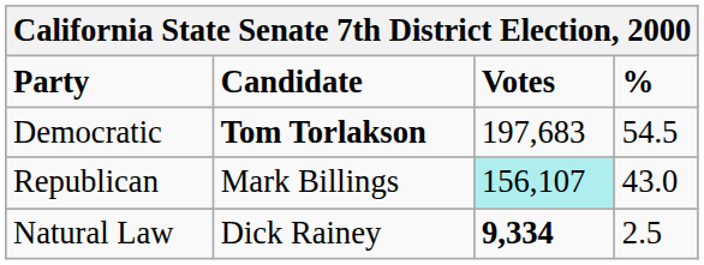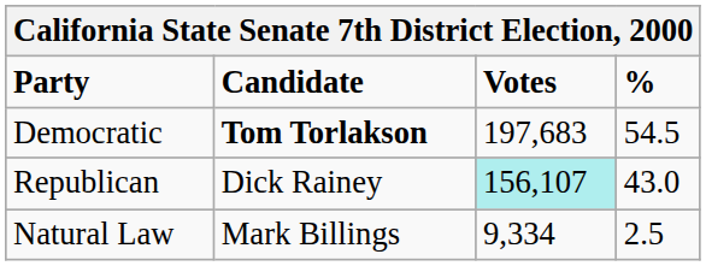 <table class="wikitable">
 <tr>
 <th colspan="4">California State Senate 7th District Election, 2000</th>
 </tr>
 <tr>
 <td><strong>Party</strong></td>
 <td><strong>Candidate</strong></td>
 <td><strong>Votes</strong></td>
 <td><strong>%</strong></td>
 </tr>
 <tr>
 <td>Democratic</td>
 <td><strong>Tom Torlakson</strong></td>
 <td>197,683</td>
 <td>54.5</td>
 </tr>
 <tr>
 <td>Republican</td>
-<td>Mark Billings</td>
+<td>Dick Rainey</td>
 <td style="background: paleturquoise;">156,107</td>
 <td>43.0</td>
 </tr>
 <tr>
 <td>Natural Law</td>
-<td>Dick Rainey</td>
-<td><strong>9,334</strong></td>
+<td>Mark Billings</td>
+<td>9,334</td>
 <td>2.5</td>
 </tr>
 </table>
